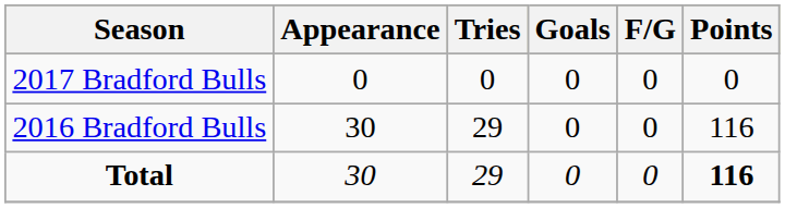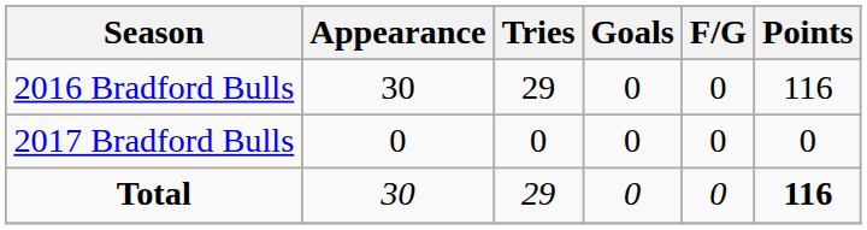 <table class="wikitable" style="text-align:center;">
 <tr bgcolor=#bdb76b>
 <th>Season</th>
 <th>Appearance</th>
 <th>Tries</th>
 <th>Goals</th>
 <th>F/G</th>
 <th>Points</th>
 </tr>
 <tr>
+<td><a href='#'>2016 Bradford Bulls</a></td>
+<td>30</td>
+<td>29</td>
+<td>0</td>
+<td>0</td>
+<td>116</td>
+</tr>
+<tr>
 <td><a href='#'>2017 Bradford Bulls</a></td>
 <td>0</td>
 <td>0</td>
 <td>0</td>
 <td>0</td>
 <td>0</td>
-</tr>
-<tr>
-<td><a href='#'>2016 Bradford Bulls</a></td>
-<td>30</td>
-<td>29</td>
-<td>0</td>
-<td>0</td>
-<td>116</td>
 </tr>
 <tr>
 <td><strong>Total</strong></td>
 <td><em>30</em></td>
 <td><em>29</em></td>
 <td><em>0</em></td>
 <td><em>0</em></td>
 <td><strong>116</strong></td>
 </tr>
 <tr>
 </tr>
 </table>
